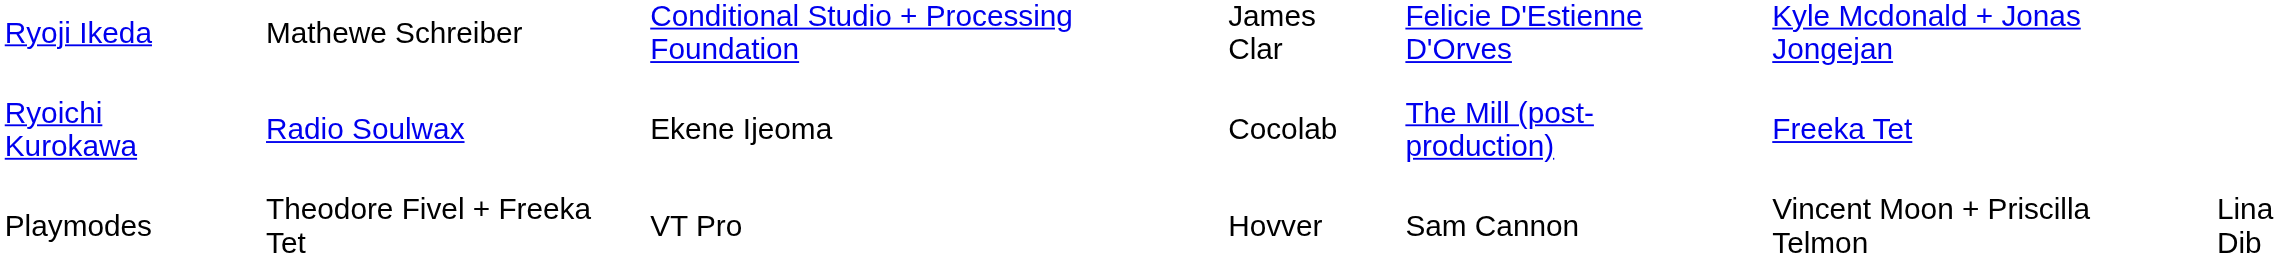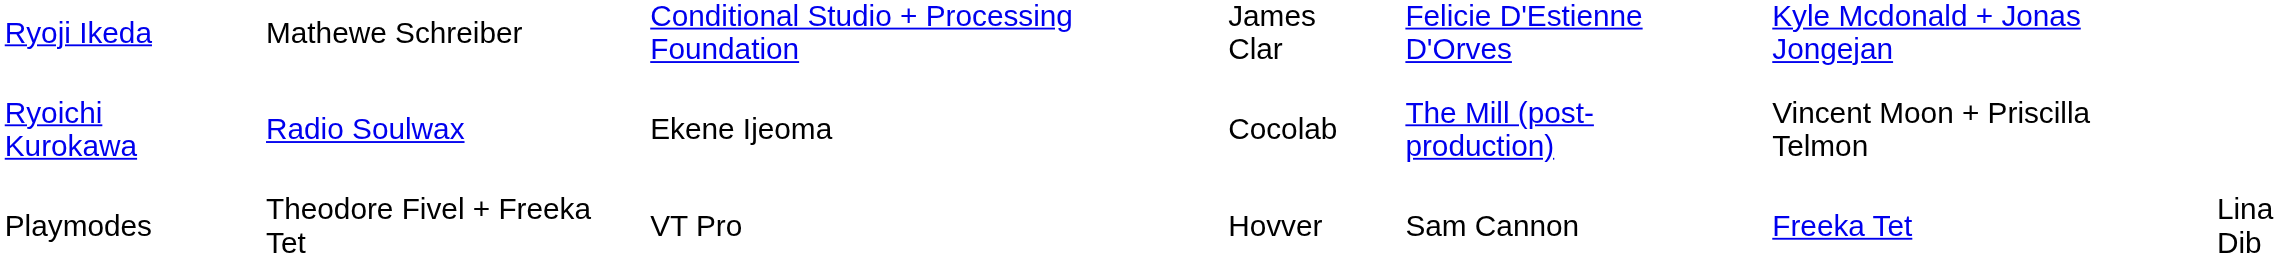 <table cellpadding=7>
 <tr>
 <td><a href='#'>Ryoji Ikeda</a></td>
 <td>Mathewe Schreiber</td>
 <td><a href='#'>Conditional Studio + Processing Foundation</a></td>
 <td>James Clar</td>
 <td><a href='#'>Felicie D'Estienne D'Orves</a></td>
 <td><a href='#'>Kyle Mcdonald + Jonas Jongejan</a></td>
 </tr>
 <tr>
 <td><a href='#'>Ryoichi Kurokawa</a></td>
 <td><a href='#'>Radio Soulwax</a></td>
 <td>Ekene Ijeoma</td>
 <td>Cocolab</td>
 <td><a href='#'>The Mill (post-production)</a></td>
-<td><a href='#'>Freeka Tet</a></td>
+<td>Vincent Moon + Priscilla Telmon</td>
 </tr>
 <tr>
 <td>Playmodes</td>
 <td>Theodore Fivel + Freeka Tet</td>
 <td>VT Pro</td>
 <td>Hovver</td>
 <td>Sam Cannon</td>
-<td>Vincent Moon + Priscilla Telmon</td>
+<td><a href='#'>Freeka Tet</a></td>
 <td>Lina Dib</td>
 </tr>
 <tr>
 </tr>
 </table>
